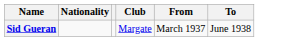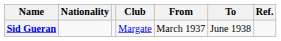 <table class="wikitable plainrowheaders">
 <tr>
 <th scope="col">Name</th>
 <th scope="col">Nationality</th>
 <th scope="col"></th>
 <th scope="col">Club</th>
 <th scope="col">From</th>
 <th scope="col">To</th>
+<th scope="col">Ref.</th>
 </tr>
 <tr>
 <th scope="row"><a href='#'>Sid Gueran</a></th>
 <td></td>
 <td align="center"></td>
 <td> <a href='#'>Margate</a></td>
 <td>March 1937</td>
 <td>June 1938</td>
+<td align="center"></td>
 </tr>
 </table>
